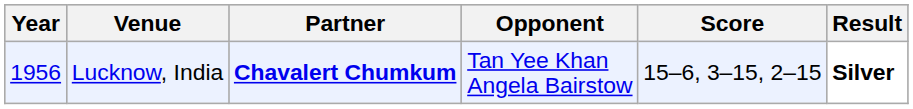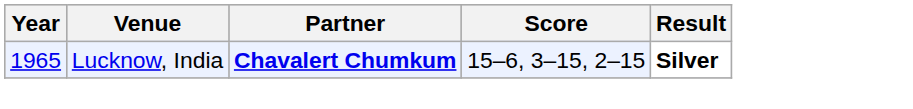 <table class="sortable wikitable" style="font-size: 90%;">
 <tr>
 <th>Year</th>
 <th>Venue</th>
 <th>Partner</th>
-<th>Opponent</th>
 <th>Score</th>
 <th>Result</th>
 </tr>
 <tr style="background:#ECF2FF">
-<td align="center"><a href='#'>1956</a></td>
+<td align="center"><a href='#'>1965</a></td>
 <td align="left"><a href='#'>Lucknow</a>, India</td>
 <td align="left"><strong> <a href='#'>Chavalert Chumkum</a></strong></td>
-<td align="left"> <a href='#'>Tan Yee Khan</a><br> <a href='#'>Angela Bairstow</a></td>
 <td align="left">15–6, 3–15, 2–15</td>
 <td style="text-align:left; background:white"> <strong>Silver</strong></td>
 </tr>
 </table>
